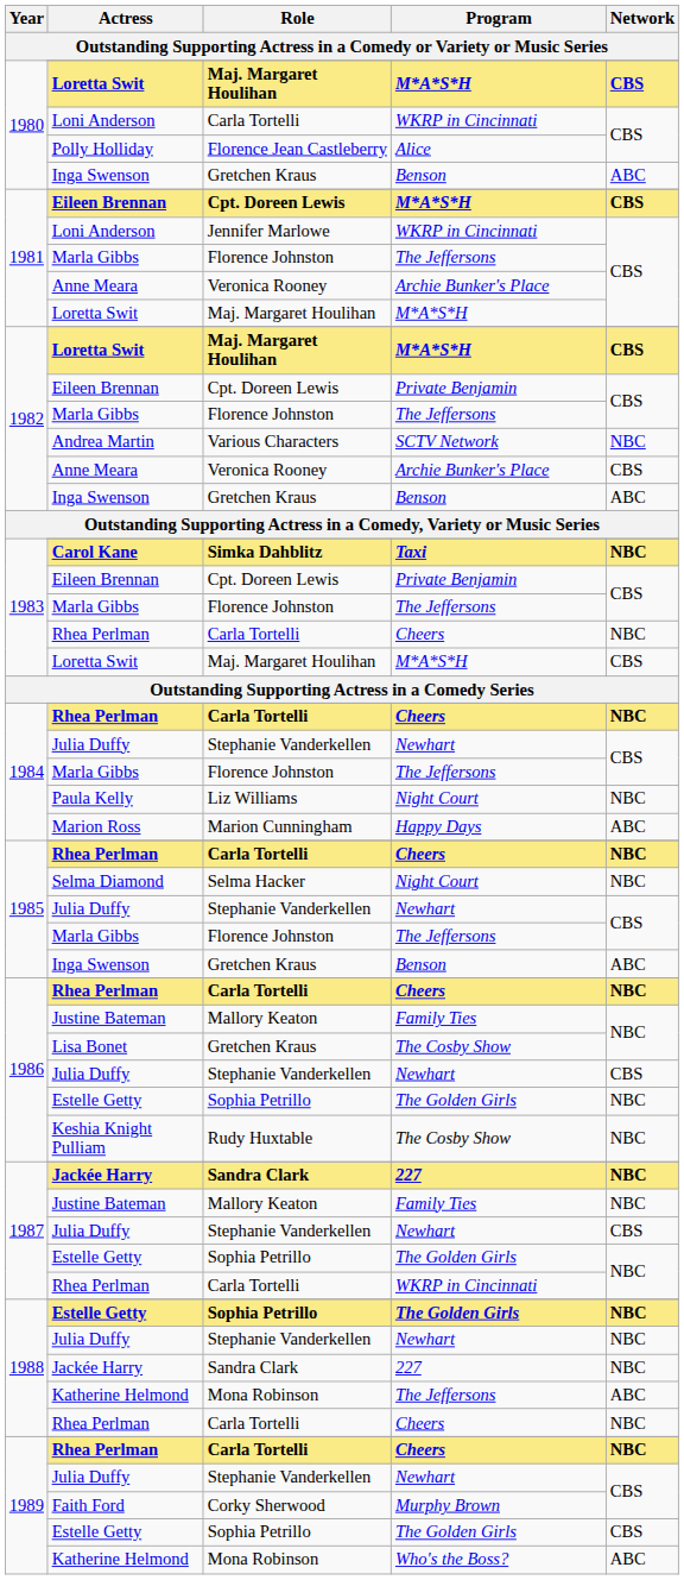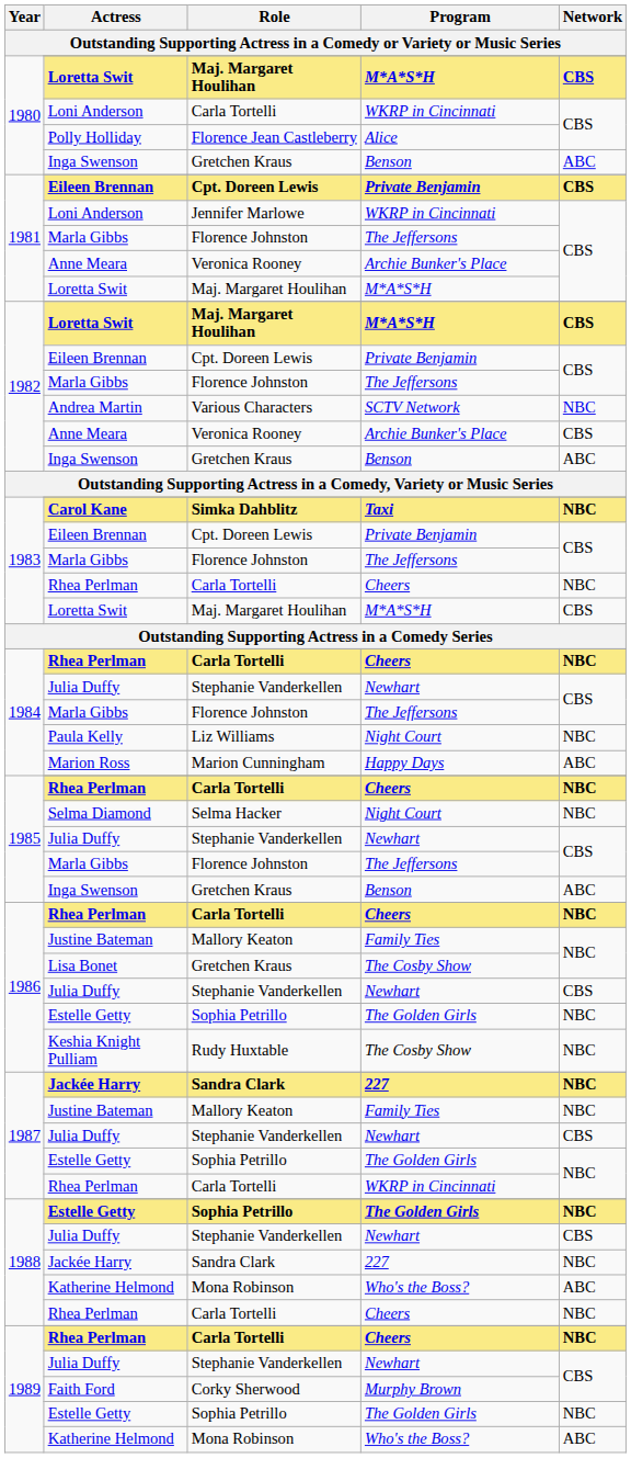 <table class="wikitable" style="width:100%">
 <tr style="background:#bebebe;">
 <th style="width:5%;">Year</th>
 <th style="width:25%;">Actress</th>
 <th style="width:30%;">Role</th>
 <th style="width:35%;">Program</th>
 <th style="width:5%;">Network</th>
 </tr>
 <tr>
 <th colspan=5>Outstanding Supporting Actress in a Comedy or Variety or Music Series</th>
 </tr>
 <tr>
 <td rowspan=5 style="text-align:center"><a href='#'>1980</a><br></td>
 </tr>
 <tr style="background:#FAEB86">
 <td><strong><a href='#'>Loretta Swit</a></strong></td>
 <td><strong>Maj. Margaret Houlihan</strong></td>
 <td><strong><em><a href='#'>M*A*S*H</a></em></strong></td>
 <td><strong><a href='#'>CBS</a></strong></td>
 </tr>
 <tr>
 <td><a href='#'>Loni Anderson</a></td>
 <td>Carla Tortelli</td>
 <td><em><a href='#'>WKRP in Cincinnati</a></em></td>
 <td rowspan=2>CBS</td>
 </tr>
 <tr>
 <td><a href='#'>Polly Holliday</a></td>
 <td><a href='#'>Florence Jean Castleberry</a></td>
 <td><em><a href='#'>Alice</a></em></td>
 </tr>
 <tr>
 <td><a href='#'>Inga Swenson</a></td>
 <td>Gretchen Kraus</td>
 <td><em><a href='#'>Benson</a></em></td>
 <td><a href='#'>ABC</a></td>
 </tr>
 <tr>
 <td rowspan=6 style="text-align:center"><a href='#'>1981</a><br></td>
 </tr>
 <tr style="background:#FAEB86">
 <td><strong><a href='#'>Eileen Brennan</a></strong></td>
 <td><strong>Cpt. Doreen Lewis</strong></td>
-<td><strong><em><a href='#'>M*A*S*H</a></em></strong></td>
+<td><strong><em><a href='#'>Private Benjamin</a></em></strong></td>
 <td><strong>CBS</strong></td>
 </tr>
 <tr>
 <td><a href='#'>Loni Anderson</a></td>
 <td>Jennifer Marlowe</td>
 <td><em><a href='#'>WKRP in Cincinnati</a></em></td>
 <td rowspan=4>CBS</td>
 </tr>
 <tr>
 <td><a href='#'>Marla Gibbs</a></td>
 <td>Florence Johnston</td>
 <td><em><a href='#'>The Jeffersons</a></em></td>
 </tr>
 <tr>
 <td><a href='#'>Anne Meara</a></td>
 <td>Veronica Rooney</td>
 <td><em><a href='#'>Archie Bunker's Place</a></em></td>
 </tr>
 <tr>
 <td><a href='#'>Loretta Swit</a></td>
 <td>Maj. Margaret Houlihan</td>
 <td><em><a href='#'>M*A*S*H</a></em></td>
 </tr>
 <tr>
 <td rowspan=7 style="text-align:center"><a href='#'>1982</a><br></td>
 </tr>
 <tr style="background:#FAEB86">
 <td><strong><a href='#'>Loretta Swit</a></strong></td>
 <td><strong>Maj. Margaret Houlihan</strong></td>
 <td><strong><em><a href='#'>M*A*S*H</a></em></strong></td>
 <td><strong>CBS</strong></td>
 </tr>
 <tr>
 <td><a href='#'>Eileen Brennan</a></td>
 <td>Cpt. Doreen Lewis</td>
 <td><em><a href='#'>Private Benjamin</a></em></td>
 <td rowspan=2>CBS</td>
 </tr>
 <tr>
 <td><a href='#'>Marla Gibbs</a></td>
 <td>Florence Johnston</td>
 <td><em><a href='#'>The Jeffersons</a></em></td>
 </tr>
 <tr>
 <td><a href='#'>Andrea Martin</a></td>
 <td>Various Characters</td>
 <td><em><a href='#'>SCTV Network</a></em></td>
 <td><a href='#'>NBC</a></td>
 </tr>
 <tr>
 <td><a href='#'>Anne Meara</a></td>
 <td>Veronica Rooney</td>
 <td><em><a href='#'>Archie Bunker's Place</a></em></td>
 <td>CBS</td>
 </tr>
 <tr>
 <td><a href='#'>Inga Swenson</a></td>
 <td>Gretchen Kraus</td>
 <td><em><a href='#'>Benson</a></em></td>
 <td>ABC</td>
 </tr>
 <tr>
 <th colspan=5>Outstanding Supporting Actress in a Comedy, Variety or Music Series</th>
 </tr>
 <tr>
 <td rowspan=6 style="text-align:center"><a href='#'>1983</a><br></td>
 </tr>
 <tr style="background:#FAEB86">
 <td><strong><a href='#'>Carol Kane</a></strong></td>
 <td><strong>Simka Dahblitz</strong></td>
 <td><strong><em><a href='#'>Taxi</a></em></strong></td>
 <td><strong>NBC</strong></td>
 </tr>
 <tr>
 <td><a href='#'>Eileen Brennan</a></td>
 <td>Cpt. Doreen Lewis</td>
 <td><em><a href='#'>Private Benjamin</a></em></td>
 <td rowspan=2>CBS</td>
 </tr>
 <tr>
 <td><a href='#'>Marla Gibbs</a></td>
 <td>Florence Johnston</td>
 <td><em><a href='#'>The Jeffersons</a></em></td>
 </tr>
 <tr>
 <td><a href='#'>Rhea Perlman</a></td>
 <td><a href='#'>Carla Tortelli</a></td>
 <td><em><a href='#'>Cheers</a></em></td>
 <td>NBC</td>
 </tr>
 <tr>
 <td><a href='#'>Loretta Swit</a></td>
 <td>Maj. Margaret Houlihan</td>
 <td><em><a href='#'>M*A*S*H</a></em></td>
 <td>CBS</td>
 </tr>
 <tr>
 <th colspan=5>Outstanding Supporting Actress in a Comedy Series</th>
 </tr>
 <tr>
 <td rowspan=6 style="text-align:center"><a href='#'>1984</a><br></td>
 </tr>
 <tr style="background:#FAEB86">
 <td><strong><a href='#'>Rhea Perlman</a></strong></td>
 <td><strong>Carla Tortelli</strong></td>
 <td><strong><em><a href='#'>Cheers</a></em></strong></td>
 <td><strong>NBC</strong></td>
 </tr>
 <tr>
 <td><a href='#'>Julia Duffy</a></td>
 <td>Stephanie Vanderkellen</td>
 <td><em><a href='#'>Newhart</a></em></td>
 <td rowspan=2>CBS</td>
 </tr>
 <tr>
 <td><a href='#'>Marla Gibbs</a></td>
 <td>Florence Johnston</td>
 <td><em><a href='#'>The Jeffersons</a></em></td>
 </tr>
 <tr>
 <td><a href='#'>Paula Kelly</a></td>
 <td>Liz Williams</td>
 <td><em><a href='#'>Night Court</a></em></td>
 <td>NBC</td>
 </tr>
 <tr>
 <td><a href='#'>Marion Ross</a></td>
 <td>Marion Cunningham</td>
 <td><em><a href='#'>Happy Days</a></em></td>
 <td>ABC</td>
 </tr>
 <tr>
 <td rowspan=6 style="text-align:center"><a href='#'>1985</a><br></td>
 </tr>
 <tr style="background:#FAEB86">
 <td><strong><a href='#'>Rhea Perlman</a></strong></td>
 <td><strong>Carla Tortelli</strong></td>
 <td><strong><em><a href='#'>Cheers</a></em></strong></td>
 <td><strong>NBC</strong></td>
 </tr>
 <tr>
 <td><a href='#'>Selma Diamond</a></td>
 <td>Selma Hacker</td>
 <td><em><a href='#'>Night Court</a></em></td>
 <td>NBC</td>
 </tr>
 <tr>
 <td><a href='#'>Julia Duffy</a></td>
 <td>Stephanie Vanderkellen</td>
 <td><em><a href='#'>Newhart</a></em></td>
 <td rowspan=2>CBS</td>
 </tr>
 <tr>
 <td><a href='#'>Marla Gibbs</a></td>
 <td>Florence Johnston</td>
 <td><em><a href='#'>The Jeffersons</a></em></td>
 </tr>
 <tr>
 <td><a href='#'>Inga Swenson</a></td>
 <td>Gretchen Kraus</td>
 <td><em><a href='#'>Benson</a></em></td>
 <td>ABC</td>
 </tr>
 <tr>
 <td rowspan=7 style="text-align:center"><a href='#'>1986</a><br></td>
 </tr>
 <tr style="background:#FAEB86">
 <td><strong><a href='#'>Rhea Perlman</a></strong></td>
 <td><strong>Carla Tortelli</strong></td>
 <td><strong><em><a href='#'>Cheers</a></em></strong></td>
 <td><strong>NBC</strong></td>
 </tr>
 <tr>
 <td><a href='#'>Justine Bateman</a></td>
 <td>Mallory Keaton</td>
 <td><em><a href='#'>Family Ties</a></em></td>
 <td rowspan=2>NBC</td>
 </tr>
 <tr>
 <td><a href='#'>Lisa Bonet</a></td>
 <td>Gretchen Kraus</td>
 <td><em><a href='#'>The Cosby Show</a></em></td>
 </tr>
 <tr>
 <td><a href='#'>Julia Duffy</a></td>
 <td>Stephanie Vanderkellen</td>
 <td><em><a href='#'>Newhart</a></em></td>
 <td>CBS</td>
 </tr>
 <tr>
 <td><a href='#'>Estelle Getty</a></td>
 <td><a href='#'>Sophia Petrillo</a></td>
 <td><em><a href='#'>The Golden Girls</a></em></td>
 <td>NBC</td>
 </tr>
 <tr>
 <td><a href='#'>Keshia Knight Pulliam</a></td>
 <td>Rudy Huxtable</td>
 <td><em>The Cosby Show</em></td>
 <td>NBC</td>
 </tr>
 <tr>
 <td rowspan=6 style="text-align:center"><a href='#'>1987</a><br></td>
 </tr>
 <tr style="background:#FAEB86">
 <td><strong><a href='#'>Jackée Harry</a></strong></td>
 <td><strong>Sandra Clark</strong></td>
 <td><strong><em><a href='#'>227</a></em></strong></td>
 <td><strong>NBC</strong></td>
 </tr>
 <tr>
 <td><a href='#'>Justine Bateman</a></td>
 <td>Mallory Keaton</td>
 <td><em><a href='#'>Family Ties</a></em></td>
 <td>NBC</td>
 </tr>
 <tr>
 <td><a href='#'>Julia Duffy</a></td>
 <td>Stephanie Vanderkellen</td>
 <td><em><a href='#'>Newhart</a></em></td>
 <td>CBS</td>
 </tr>
 <tr>
 <td><a href='#'>Estelle Getty</a></td>
 <td>Sophia Petrillo</td>
 <td><em><a href='#'>The Golden Girls</a></em></td>
 <td rowspan=2>NBC</td>
 </tr>
 <tr>
 <td><a href='#'>Rhea Perlman</a></td>
 <td>Carla Tortelli</td>
 <td><em><a href='#'>WKRP in Cincinnati</a></em></td>
 </tr>
 <tr>
 <td rowspan=6 style="text-align:center"><a href='#'>1988</a><br></td>
 </tr>
 <tr style="background:#FAEB86">
 <td><strong><a href='#'>Estelle Getty</a></strong></td>
 <td><strong>Sophia Petrillo</strong></td>
 <td><strong><em><a href='#'>The Golden Girls</a></em></strong></td>
 <td><strong>NBC</strong></td>
 </tr>
 <tr>
 <td><a href='#'>Julia Duffy</a></td>
 <td>Stephanie Vanderkellen</td>
 <td><em><a href='#'>Newhart</a></em></td>
-<td>NBC</td>
+<td>CBS</td>
 </tr>
 <tr>
 <td><a href='#'>Jackée Harry</a></td>
 <td>Sandra Clark</td>
 <td><em><a href='#'>227</a></em></td>
 <td>NBC</td>
 </tr>
 <tr>
 <td><a href='#'>Katherine Helmond</a></td>
 <td>Mona Robinson</td>
-<td><em><a href='#'>The Jeffersons</a></em></td>
+<td><em><a href='#'>Who's the Boss?</a></em></td>
 <td>ABC</td>
 </tr>
 <tr>
 <td><a href='#'>Rhea Perlman</a></td>
 <td>Carla Tortelli</td>
 <td><em><a href='#'>Cheers</a></em></td>
 <td>NBC</td>
 </tr>
 <tr>
 <td rowspan=6 style="text-align:center"><a href='#'>1989</a><br></td>
 </tr>
 <tr style="background:#FAEB86">
 <td><strong><a href='#'>Rhea Perlman</a></strong></td>
 <td><strong>Carla Tortelli</strong></td>
 <td><strong><em><a href='#'>Cheers</a></em></strong></td>
 <td><strong>NBC</strong></td>
 </tr>
 <tr>
 <td><a href='#'>Julia Duffy</a></td>
 <td>Stephanie Vanderkellen</td>
 <td><em><a href='#'>Newhart</a></em></td>
 <td rowspan=2>CBS</td>
 </tr>
 <tr>
 <td><a href='#'>Faith Ford</a></td>
 <td>Corky Sherwood</td>
 <td><em><a href='#'>Murphy Brown</a></em></td>
 </tr>
 <tr>
 <td><a href='#'>Estelle Getty</a></td>
 <td>Sophia Petrillo</td>
 <td><em><a href='#'>The Golden Girls</a></em></td>
-<td>CBS</td>
+<td>NBC</td>
 </tr>
 <tr>
 <td><a href='#'>Katherine Helmond</a></td>
 <td>Mona Robinson</td>
 <td><em><a href='#'>Who's the Boss?</a></em></td>
 <td>ABC</td>
 </tr>
 </table>
